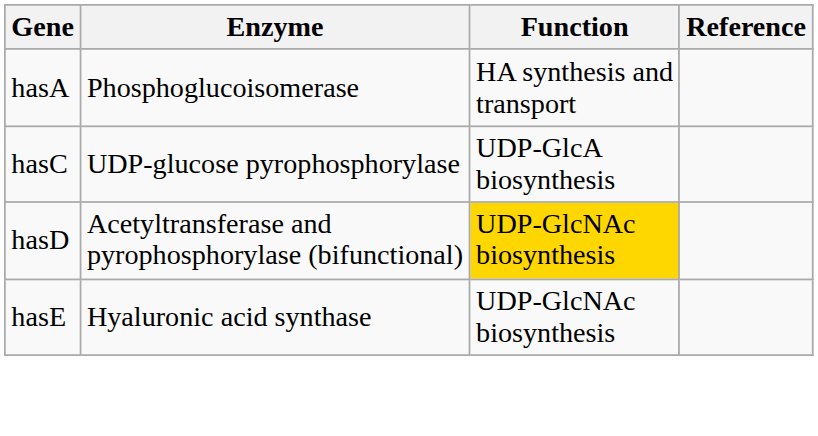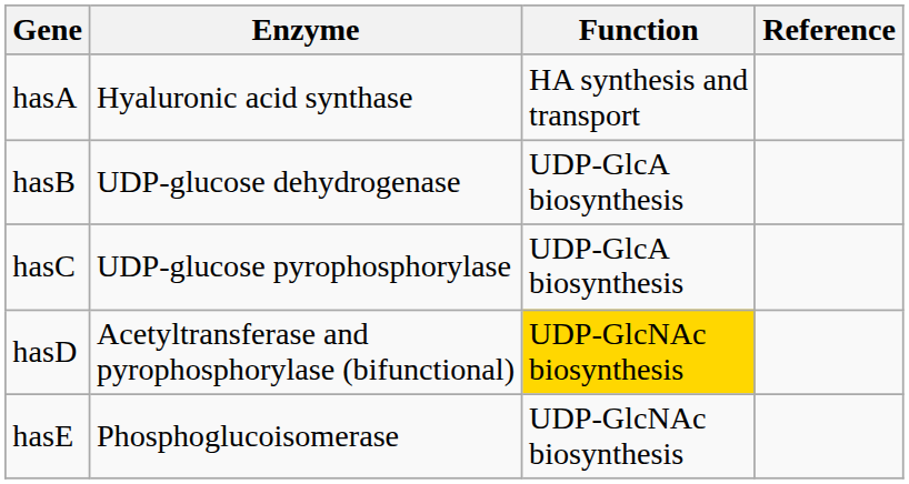 <table class="wikitable">
 <tr>
 <th>Gene</th>
 <th>Enzyme</th>
 <th>Function</th>
 <th>Reference</th>
 </tr>
 <tr>
 <td>hasA</td>
-<td>Phosphoglucoisomerase</td>
+<td>Hyaluronic acid synthase</td>
 <td>HA synthesis and<br>transport</td>
+<td></td>
+</tr>
+<tr>
+<td>hasB</td>
+<td>UDP-glucose dehydrogenase</td>
+<td>UDP-GlcA<br>biosynthesis</td>
 <td></td>
 </tr>
 <tr>
 <td>hasC</td>
 <td>UDP-glucose pyrophosphorylase</td>
 <td>UDP-GlcA<br>biosynthesis</td>
 <td></td>
 </tr>
 <tr>
 <td>hasD</td>
 <td>Acetyltransferase and<br>pyrophosphorylase (bifunctional)</td>
 <td style="background: gold;">UDP-GlcNAc<br>biosynthesis</td>
 <td></td>
 </tr>
 <tr>
 <td>hasE</td>
-<td>Hyaluronic acid synthase</td>
+<td>Phosphoglucoisomerase</td>
 <td>UDP-GlcNAc<br>biosynthesis</td>
 <td></td>
 </tr>
 </table>
